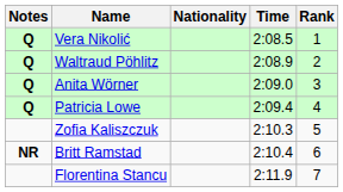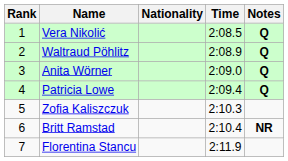 <table class="wikitable sortable" style="text-align:center">
 <tr>
-<th>Notes</th>
+<th>Rank</th>
 <th>Name</th>
 <th>Nationality</th>
 <th>Time</th>
-<th>Rank</th>
+<th>Notes</th>
 </tr>
 <tr bgcolor=ccffcc>
-<td><strong>Q</strong></td>
+<td>1</td>
 <td align=left><a href='#'>Vera Nikolić</a></td>
 <td align=left></td>
 <td>2:08.5</td>
-<td>1</td>
+<td><strong>Q</strong></td>
 </tr>
 <tr bgcolor=ccffcc>
-<td><strong>Q</strong></td>
+<td>2</td>
 <td align=left><a href='#'>Waltraud Pöhlitz</a></td>
 <td align=left></td>
 <td>2:08.9</td>
-<td>2</td>
+<td><strong>Q</strong></td>
 </tr>
 <tr bgcolor=ccffcc>
-<td><strong>Q</strong></td>
+<td>3</td>
 <td align=left><a href='#'>Anita Wörner</a></td>
 <td align=left></td>
 <td>2:09.0</td>
-<td>3</td>
+<td><strong>Q</strong></td>
 </tr>
 <tr bgcolor=ccffcc>
-<td><strong>Q</strong></td>
+<td>4</td>
 <td align=left><a href='#'>Patricia Lowe</a></td>
 <td align=left></td>
 <td>2:09.4</td>
-<td>4</td>
+<td><strong>Q</strong></td>
 </tr>
 <tr>
-<td></td>
+<td>5</td>
 <td align=left><a href='#'>Zofia Kaliszczuk</a></td>
 <td align=left></td>
 <td>2:10.3</td>
-<td>5</td>
+<td></td>
 </tr>
 <tr>
-<td><strong>NR</strong></td>
+<td>6</td>
 <td align=left><a href='#'>Britt Ramstad</a></td>
 <td align=left></td>
 <td>2:10.4</td>
-<td>6</td>
+<td><strong>NR</strong></td>
 </tr>
 <tr>
-<td></td>
+<td>7</td>
 <td align=left><a href='#'>Florentina Stancu</a></td>
 <td align=left></td>
 <td>2:11.9</td>
-<td>7</td>
+<td></td>
 </tr>
 </table>
